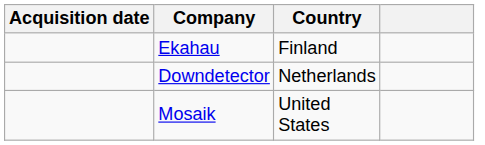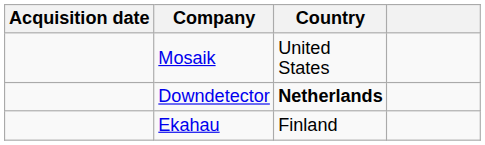 <table class="wikitable sortable">
 <tr>
 <th style="width:125px;">Acquisition date</th>
 <th>Company</th>
 <th width="60">Country</th>
 <th style="width:75px;" class="unsortable"></th>
 </tr>
+<tr>
+<td></td>
+<td><a href='#'>Mosaik</a></td>
+<td>United States</td>
+<td style="text-align:center;"></td>
+</tr>
+<tr>
+<td></td>
+<td><a href='#'>Downdetector</a></td>
+<td><strong>Netherlands</strong></td>
+<td style="text-align:center;"></td>
+</tr>
 <tr 33>
 <td></td>
 <td><a href='#'>Ekahau</a></td>
 <td>Finland</td>
 <td style="text-align:center;"></td>
 </tr>
-<tr>
-<td></td>
-<td><a href='#'>Downdetector</a></td>
-<td>Netherlands</td>
-<td style="text-align:center;"></td>
-</tr>
-<tr>
-<td></td>
-<td><a href='#'>Mosaik</a></td>
-<td>United States</td>
-<td style="text-align:center;"></td>
-</tr>
 </table>
